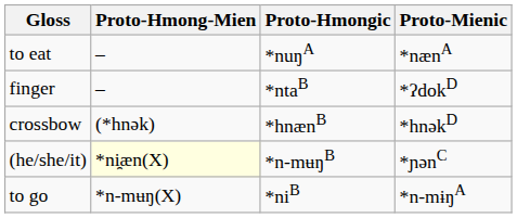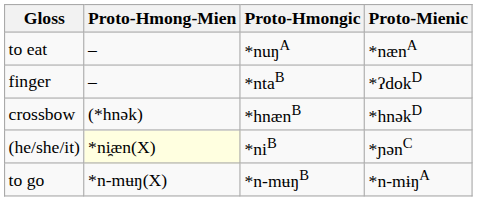 <table class="wikitable">
 <tr>
 <th>Gloss</th>
 <th>Proto-Hmong-Mien</th>
 <th>Proto-Hmongic</th>
 <th>Proto-Mienic</th>
 </tr>
 <tr>
 <td>to eat</td>
 <td>–</td>
 <td>*nuŋ<sup>A</sup></td>
 <td>*næn<sup>A</sup></td>
 </tr>
 <tr>
 <td>finger</td>
 <td>–</td>
 <td>*nta<sup>B</sup></td>
 <td>*ʔdok<sup>D</sup></td>
 </tr>
 <tr>
 <td>crossbow</td>
 <td>(*hnək)</td>
 <td>*hnæn<sup>B</sup></td>
 <td>*hnək<sup>D</sup></td>
 </tr>
 <tr>
 <td> (he/she/it)</td>
 <td style="background: lightyellow;">*ni̯æn(X)</td>
-<td>*n-mʉŋ<sup>B</sup></td>
+<td>*ni<sup>B</sup></td>
 <td>*ɲən<sup>C</sup></td>
 </tr>
 <tr>
 <td>to go</td>
 <td>*n-mʉŋ(X)</td>
-<td>*ni<sup>B</sup></td>
+<td>*n-mʉŋ<sup>B</sup></td>
 <td>*n-mɨŋ<sup>A</sup></td>
 </tr>
 </table>
